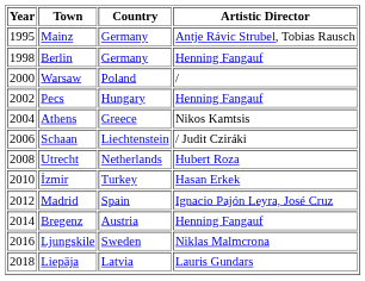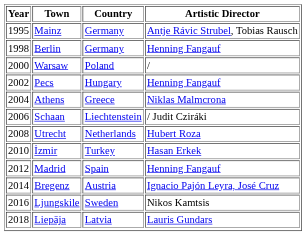 <table border="1" cellpadding="2">
 <tr>
 <th>Year</th>
 <th>Town</th>
 <th>Country</th>
 <th>Artistic Director</th>
 </tr>
 <tr>
 <td>1995</td>
 <td><a href='#'>Mainz</a></td>
 <td><a href='#'>Germany</a></td>
 <td><a href='#'>Antje Rávic Strubel</a>, Tobias Rausch</td>
 </tr>
 <tr>
 <td>1998</td>
 <td><a href='#'>Berlin</a></td>
 <td><a href='#'>Germany</a></td>
 <td><a href='#'>Henning Fangauf</a></td>
 </tr>
 <tr>
 <td>2000</td>
 <td><a href='#'>Warsaw</a></td>
 <td><a href='#'>Poland</a></td>
 <td>/</td>
 </tr>
 <tr>
 <td>2002</td>
 <td><a href='#'>Pecs</a></td>
 <td><a href='#'>Hungary</a></td>
 <td><a href='#'>Henning Fangauf</a></td>
 </tr>
 <tr>
 <td>2004</td>
 <td><a href='#'>Athens</a></td>
 <td><a href='#'>Greece</a></td>
-<td>Nikos Kamtsis</td>
+<td><a href='#'>Niklas Malmcrona</a></td>
 </tr>
 <tr>
 <td>2006</td>
 <td><a href='#'>Schaan</a></td>
 <td><a href='#'>Liechtenstein</a></td>
 <td>/ Judit Cziráki</td>
 </tr>
 <tr>
 <td>2008</td>
 <td><a href='#'>Utrecht</a></td>
 <td><a href='#'>Netherlands</a></td>
 <td><a href='#'>Hubert Roza</a></td>
 </tr>
 <tr>
 <td>2010</td>
 <td><a href='#'>İzmir</a></td>
 <td><a href='#'>Turkey</a></td>
 <td><a href='#'>Hasan Erkek</a></td>
 </tr>
 <tr>
 <td>2012</td>
 <td><a href='#'>Madrid</a></td>
 <td><a href='#'>Spain</a></td>
-<td><a href='#'>Ignacio Pajón Leyra, José Cruz</a></td>
+<td><a href='#'>Henning Fangauf</a></td>
 </tr>
 <tr>
 <td>2014</td>
 <td><a href='#'>Bregenz</a></td>
 <td><a href='#'>Austria</a></td>
-<td><a href='#'>Henning Fangauf</a></td>
+<td><a href='#'>Ignacio Pajón Leyra, José Cruz</a></td>
 </tr>
 <tr>
 <td>2016</td>
 <td><a href='#'>Ljungskile</a></td>
 <td><a href='#'>Sweden</a></td>
-<td><a href='#'>Niklas Malmcrona</a></td>
+<td>Nikos Kamtsis</td>
 </tr>
 <tr>
 <td>2018</td>
 <td><a href='#'>Liepāja</a></td>
 <td><a href='#'>Latvia</a></td>
 <td><a href='#'>Lauris Gundars</a></td>
 </tr>
 <tr>
 </tr>
 </table>
